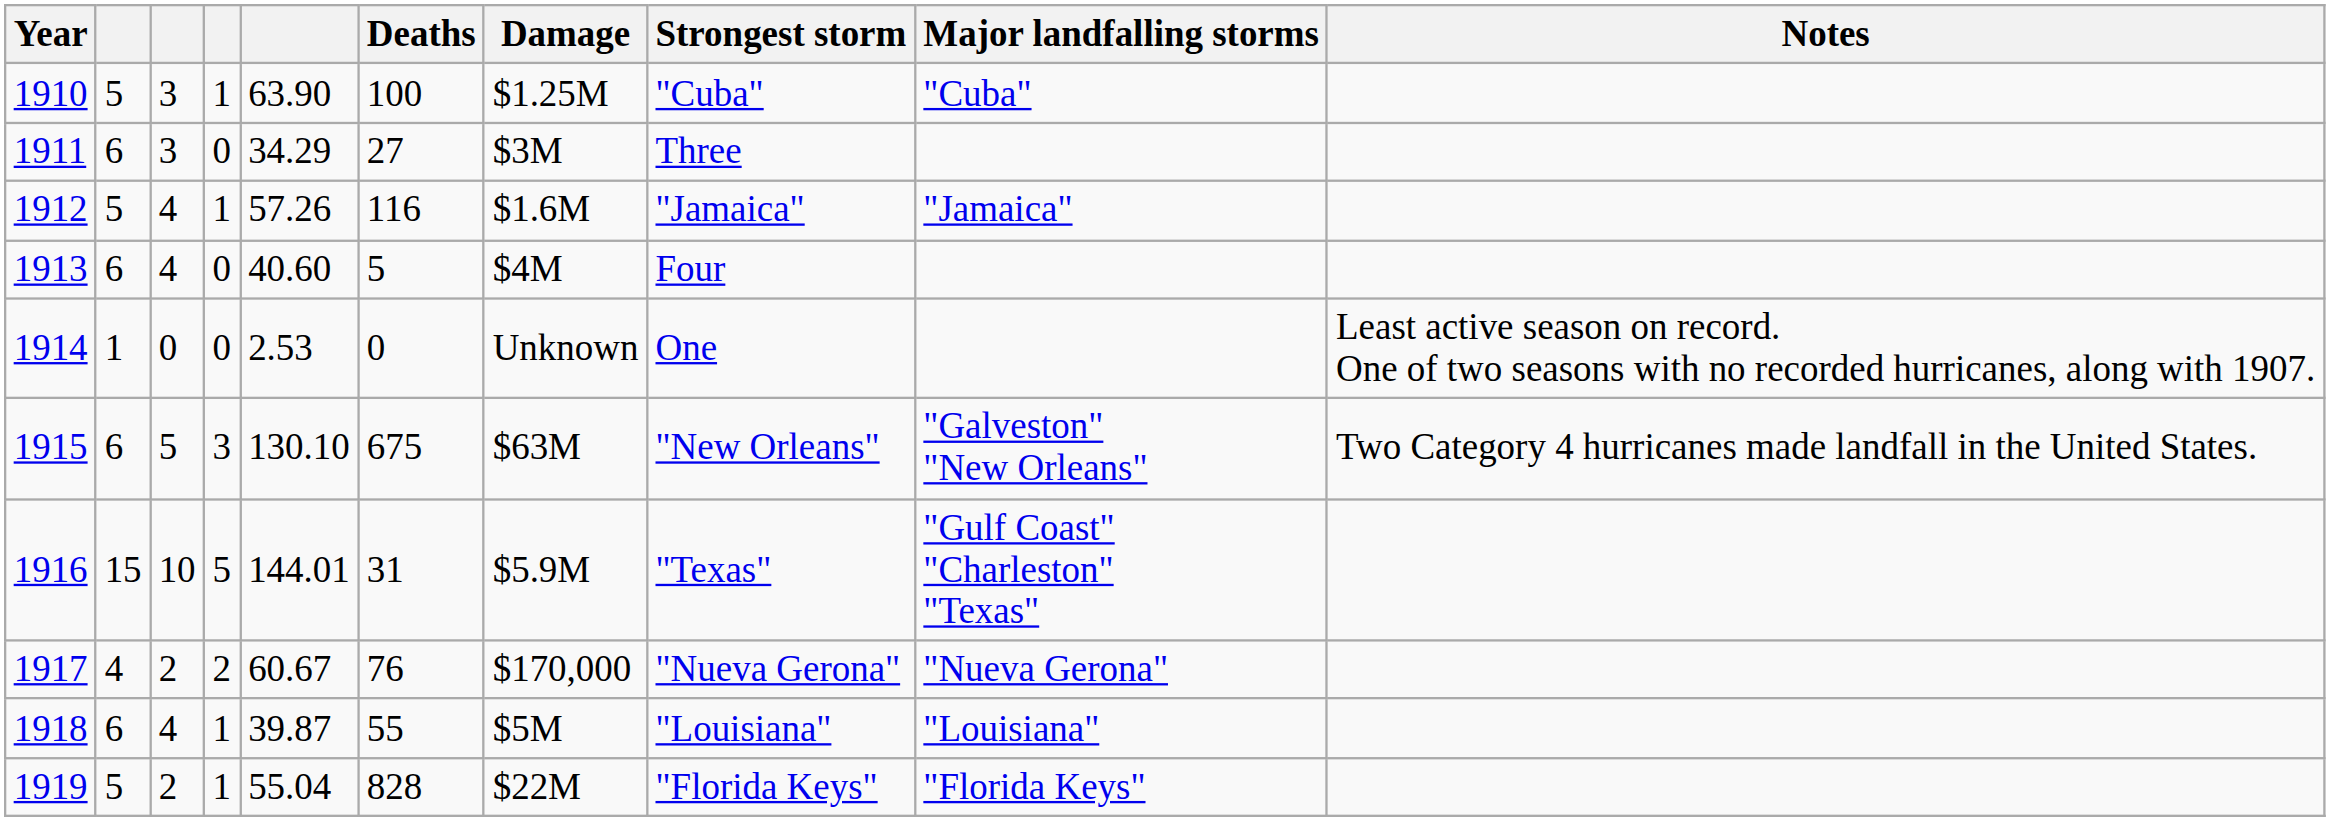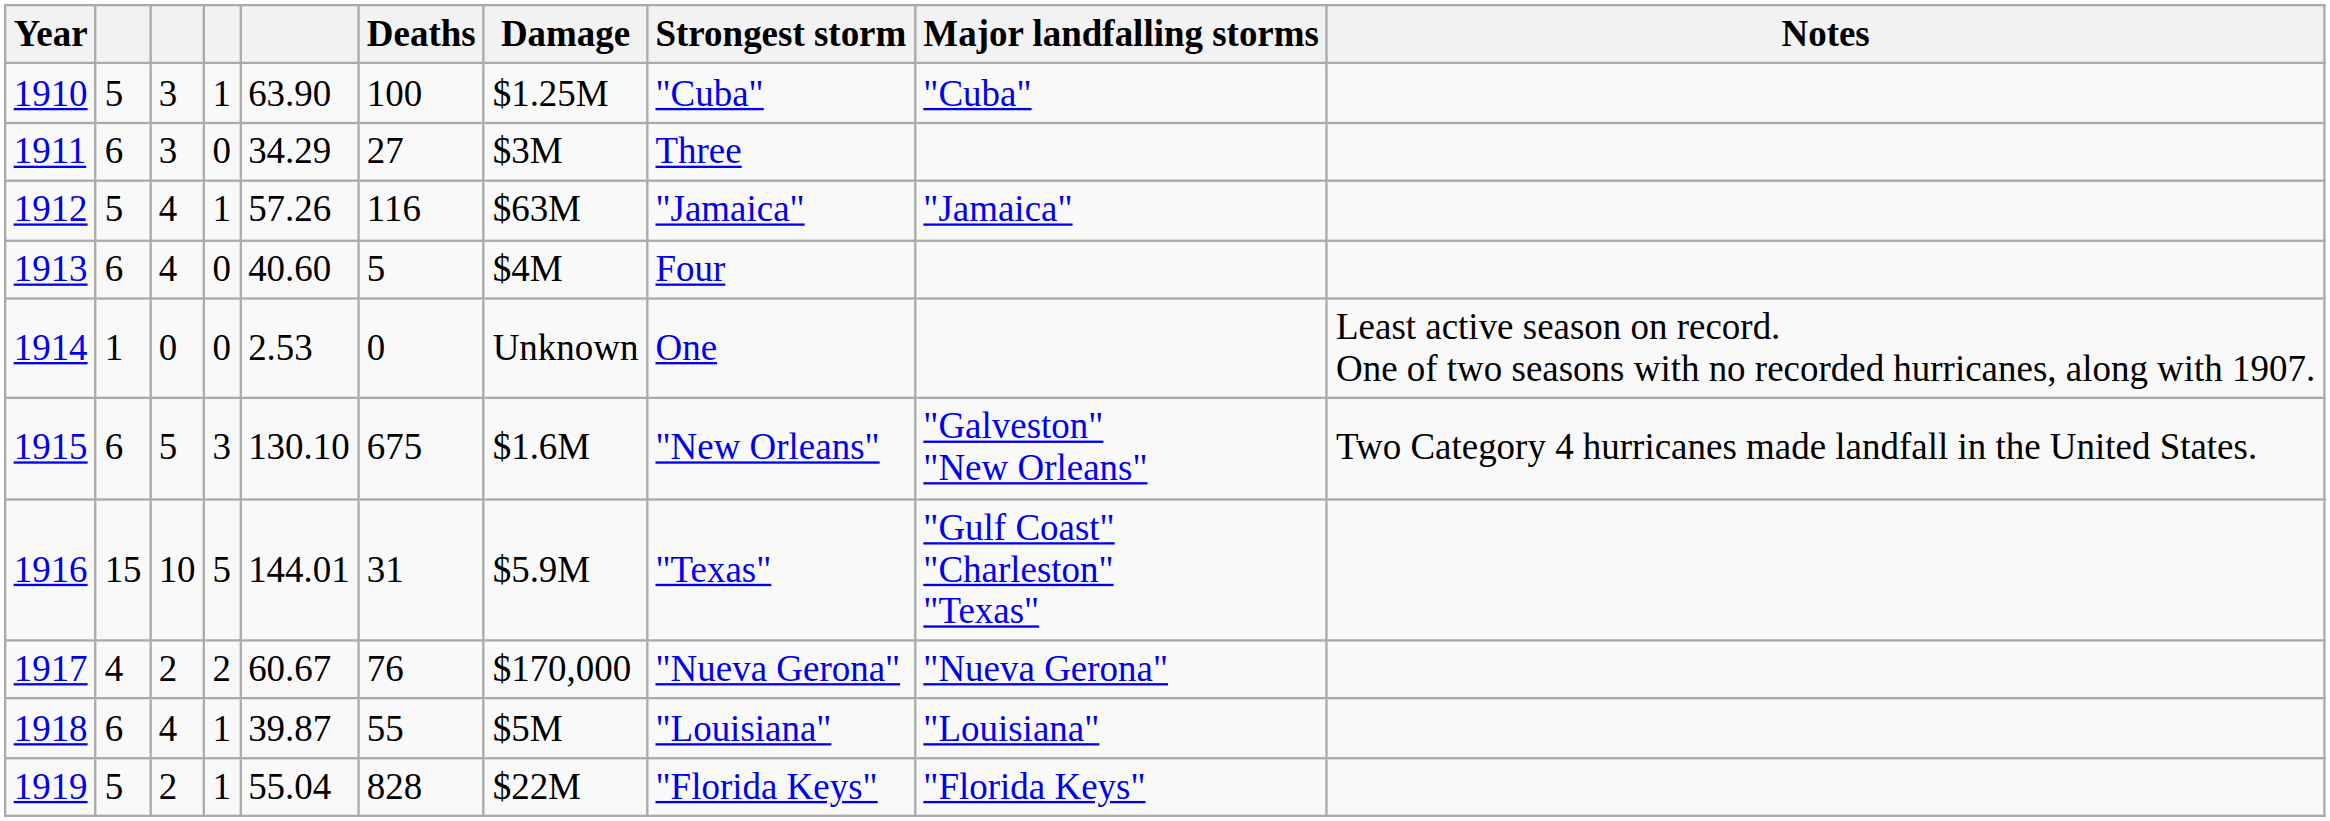 <table class="wikitable sortable">
 <tr>
 <th>Year</th>
 <th></th>
 <th></th>
 <th></th>
 <th></th>
 <th>Deaths</th>
 <th>Damage</th>
 <th>Strongest storm</th>
 <th>Major landfalling storms</th>
 <th>Notes</th>
 </tr>
 <tr>
 <td><a href='#'>1910</a></td>
 <td>5</td>
 <td>3</td>
 <td>1</td>
 <td>63.90</td>
 <td>100</td>
 <td>$1.25M</td>
 <td> <a href='#'>"Cuba"</a></td>
 <td> <a href='#'>"Cuba"</a></td>
 <td></td>
 </tr>
 <tr>
 <td><a href='#'>1911</a></td>
 <td>6</td>
 <td>3</td>
 <td>0</td>
 <td>34.29</td>
 <td>27</td>
 <td>$3M</td>
 <td> <a href='#'>Three</a></td>
 <td></td>
 <td></td>
 </tr>
 <tr>
 <td><a href='#'>1912</a></td>
 <td>5</td>
 <td>4</td>
 <td>1</td>
 <td>57.26</td>
 <td>116</td>
-<td>$1.6M</td>
+<td>$63M</td>
 <td> <a href='#'>"Jamaica"</a></td>
 <td> <a href='#'>"Jamaica"</a></td>
 <td></td>
 </tr>
 <tr>
 <td><a href='#'>1913</a></td>
 <td>6</td>
 <td>4</td>
 <td>0</td>
 <td>40.60</td>
 <td>5</td>
 <td>$4M</td>
 <td> <a href='#'>Four</a></td>
 <td></td>
 <td></td>
 </tr>
 <tr>
 <td><a href='#'>1914</a></td>
 <td>1</td>
 <td>0</td>
 <td>0</td>
 <td>2.53</td>
 <td>0</td>
 <td>Unknown</td>
 <td> <a href='#'>One</a></td>
 <td></td>
 <td>Least active season on record.<br>One of two seasons with no recorded hurricanes, along with 1907.</td>
 </tr>
 <tr>
 <td><a href='#'>1915</a></td>
 <td>6</td>
 <td>5</td>
 <td>3</td>
 <td>130.10</td>
 <td>675</td>
-<td>$63M</td>
+<td>$1.6M</td>
 <td> <a href='#'>"New Orleans"</a></td>
 <td> <a href='#'>"Galveston"</a><br> <a href='#'>"New Orleans"</a></td>
 <td>Two Category 4 hurricanes made landfall in the United States.</td>
 </tr>
 <tr>
 <td><a href='#'>1916</a></td>
 <td>15</td>
 <td>10</td>
 <td>5</td>
 <td>144.01</td>
 <td>31</td>
 <td>$5.9M</td>
 <td> <a href='#'>"Texas"</a></td>
 <td> <a href='#'>"Gulf Coast"</a><br> <a href='#'>"Charleston"</a><br> <a href='#'>"Texas"</a></td>
 <td></td>
 </tr>
 <tr>
 <td><a href='#'>1917</a></td>
 <td>4</td>
 <td>2</td>
 <td>2</td>
 <td>60.67</td>
 <td>76</td>
 <td>$170,000</td>
 <td> <a href='#'>"Nueva Gerona"</a></td>
 <td> <a href='#'>"Nueva Gerona"</a></td>
 <td></td>
 </tr>
 <tr>
 <td><a href='#'>1918</a></td>
 <td>6</td>
 <td>4</td>
 <td>1</td>
 <td>39.87</td>
 <td>55</td>
 <td>$5M</td>
 <td> <a href='#'>"Louisiana"</a></td>
 <td> <a href='#'>"Louisiana"</a></td>
 <td></td>
 </tr>
 <tr>
 <td><a href='#'>1919</a></td>
 <td>5</td>
 <td>2</td>
 <td>1</td>
 <td>55.04</td>
 <td>828</td>
 <td>$22M</td>
 <td> <a href='#'>"Florida Keys"</a></td>
 <td> <a href='#'>"Florida Keys"</a></td>
 <td></td>
 </tr>
 <tr>
 </tr>
 </table>
